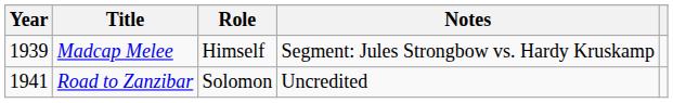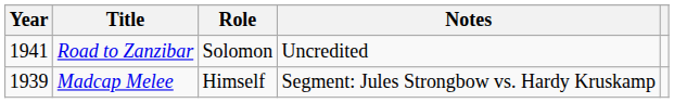 <table class="wikitable sortable">
 <tr>
 </tr>
 <tr>
 <th>Year</th>
 <th>Title</th>
 <th>Role</th>
 <th class="unsortable">Notes</th>
 <th class="unsortable"></th>
 </tr>
 <tr>
+<td>1941</td>
+<td><em><a href='#'>Road to Zanzibar</a></em></td>
+<td>Solomon</td>
+<td>Uncredited</td>
+<td align=center></td>
+</tr>
+<tr>
 <td>1939</td>
 <td><em><a href='#'>Madcap Melee</a></em></td>
 <td>Himself</td>
 <td>Segment: Jules Strongbow vs. Hardy Kruskamp</td>
 <td align=center></td>
 </tr>
-<tr>
-<td>1941</td>
-<td><em><a href='#'>Road to Zanzibar</a></em></td>
-<td>Solomon</td>
-<td>Uncredited</td>
-<td align=center></td>
-</tr>
 </table>
